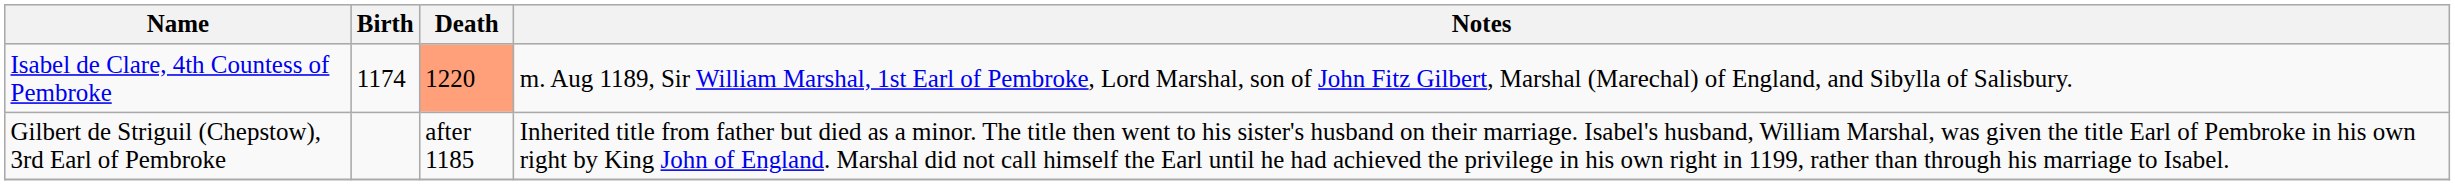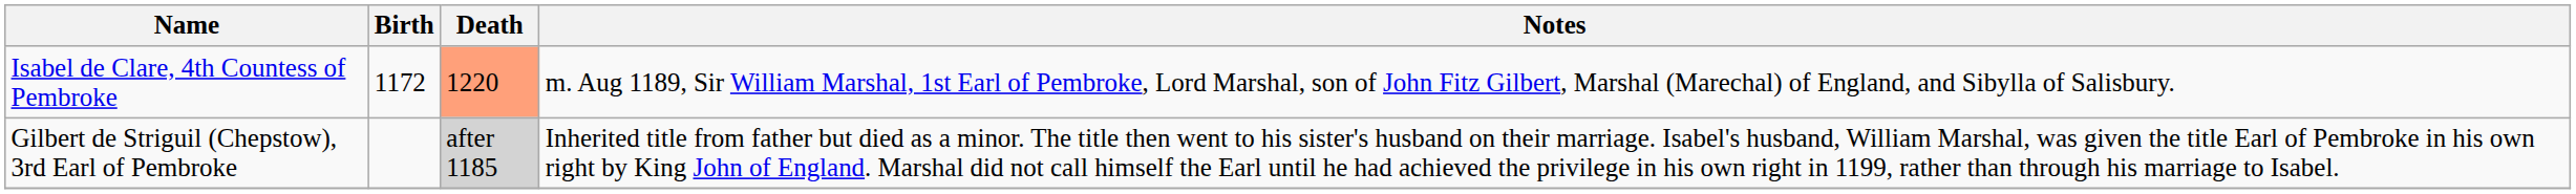 <table class="wikitable">
 <tr>
 <th>Name</th>
 <th>Birth</th>
 <th>Death</th>
 <th>Notes</th>
 </tr>
 <tr>
 <td><a href='#'>Isabel de Clare, 4th Countess of Pembroke</a></td>
-<td>1174</td>
+<td>1172</td>
 <td style="background: lightsalmon;">1220</td>
 <td>m. Aug 1189, Sir <a href='#'>William Marshal, 1st Earl of Pembroke</a>, Lord Marshal, son of <a href='#'>John Fitz Gilbert</a>, Marshal (Marechal) of England, and Sibylla of Salisbury.</td>
 </tr>
 <tr>
 <td>Gilbert de Striguil (Chepstow), 3rd Earl of Pembroke</td>
 <td></td>
-<td>after 1185</td>
+<td style="background: lightgrey;">after 1185</td>
 <td>Inherited title from father but died as a minor. The title then went to his sister's husband on their marriage. Isabel's husband, William Marshal, was given the title Earl of Pembroke in his own right by King <a href='#'>John of England</a>. Marshal did not call himself the Earl until he had achieved the privilege in his own right in 1199, rather than through his marriage to Isabel.</td>
 </tr>
 <tr>
 </tr>
 </table>
